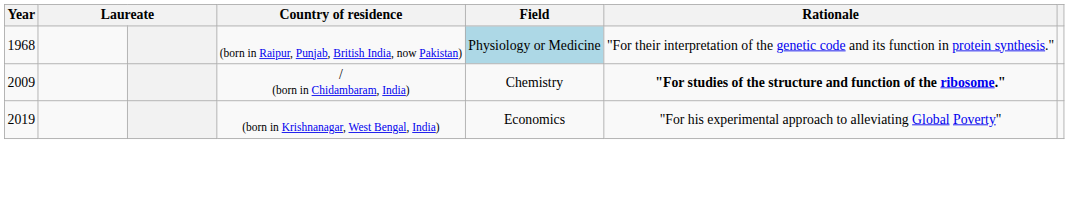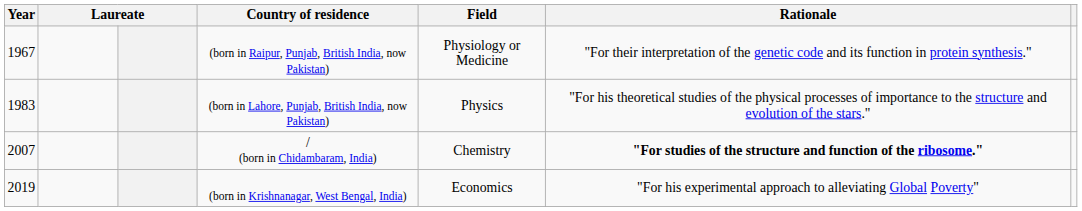 <table class="wikitable sortable plainrowheaders" border="1" style="text-align:center">
 <tr>
 <th scope="col">Year</th>
 <th scope colspan="2" width=200px>Laureate</th>
 <th scope="col">Country of residence</th>
 <th scope="col">Field</th>
 <th scope="col" class="unsortable">Rationale</th>
 <th scope="col" class="unsortable"></th>
 </tr>
 <tr>
-<td align="centre">1968</td>
+<td align="centre">1967</td>
 <td></td>
 <th scope=row><strong></strong></th>
 <td><br><small>(born in <a href='#'>Raipur</a>, <a href='#'>Punjab</a>, <a href='#'>British India</a>, now <a href='#'>Pakistan</a>)</small></td>
-<td style="background: lightblue;">Physiology or Medicine</td>
+<td>Physiology or Medicine</td>
 <td>"For their interpretation of the <a href='#'>genetic code</a> and its function in <a href='#'>protein synthesis</a>."</td>
 <td></td>
 </tr>
 <tr>
-<td align="centre">2009</td>
+<td align="centre">1983</td>
+<td></td>
+<th scope=row><strong></strong></th>
+<td><br><small>(born in <a href='#'>Lahore</a>, <a href='#'>Punjab</a>, <a href='#'>British India</a>, now <a href='#'>Pakistan</a>)</small></td>
+<td>Physics</td>
+<td>"For his theoretical studies of the physical processes of importance to the <a href='#'>structure</a> and <a href='#'>evolution of the stars</a>."</td>
+<td></td>
+</tr>
+<tr>
+<td align="centre">2007</td>
 <td></td>
 <th scope=row><strong></strong></th>
 <td> /   <br><small>(born in <a href='#'>Chidambaram</a>, <a href='#'>India</a>)</small></td>
 <td>Chemistry</td>
 <td><strong>"For studies of the structure and function of the <a href='#'>ribosome</a>."</strong></td>
 <td></td>
 </tr>
 <tr>
 <td style="text-align:center;">2019</td>
 <td></td>
 <th scope="row"><strong></strong></th>
 <td> <br><small>(born in <a href='#'>Krishnanagar</a>, <a href='#'>West Bengal</a>, <a href='#'>India</a>)</small></td>
 <td>Economics</td>
 <td>"For his experimental approach to alleviating <a href='#'>Global</a> <a href='#'>Poverty</a>"</td>
 <td></td>
 </tr>
 </table>
